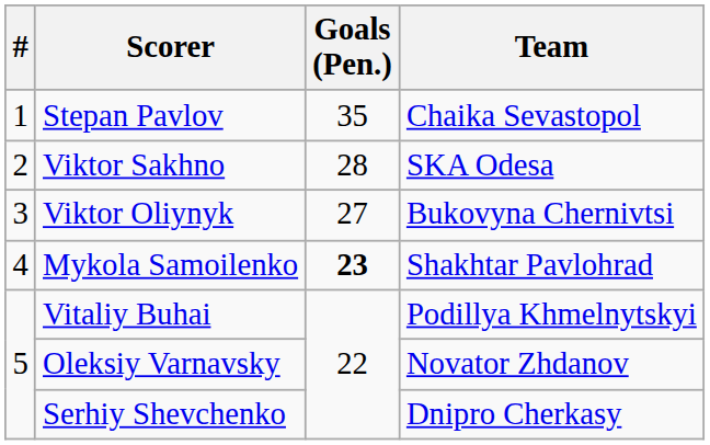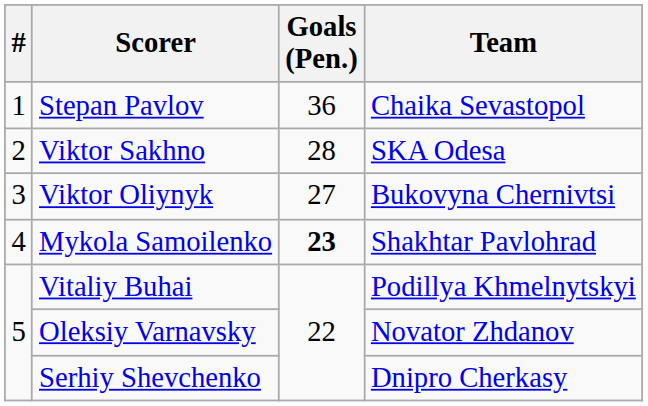 <table class="wikitable">
 <tr>
 <th>#</th>
 <th>Scorer</th>
 <th>Goals<br>(Pen.)</th>
 <th>Team</th>
 </tr>
 <tr>
 <td>1</td>
 <td><a href='#'>Stepan Pavlov</a></td>
-<td align=center>35</td>
+<td align=center>36</td>
 <td><a href='#'>Chaika Sevastopol</a></td>
 </tr>
 <tr>
 <td>2</td>
 <td><a href='#'>Viktor Sakhno</a></td>
 <td align=center>28</td>
 <td><a href='#'>SKA Odesa</a></td>
 </tr>
 <tr>
 <td>3</td>
 <td><a href='#'>Viktor Oliynyk</a></td>
 <td align=center>27</td>
 <td><a href='#'>Bukovyna Chernivtsi</a></td>
 </tr>
 <tr>
 <td>4</td>
 <td><a href='#'>Mykola Samoilenko</a></td>
 <td align=center><strong>23</strong></td>
 <td><a href='#'>Shakhtar Pavlohrad</a></td>
 </tr>
 <tr>
 <td rowspan=3>5</td>
 <td><a href='#'>Vitaliy Buhai</a></td>
 <td align=center rowspan=3>22</td>
 <td><a href='#'>Podillya Khmelnytskyi</a></td>
 </tr>
 <tr>
 <td><a href='#'>Oleksiy Varnavsky</a></td>
 <td><a href='#'>Novator Zhdanov</a></td>
 </tr>
 <tr>
 <td><a href='#'>Serhiy Shevchenko</a></td>
 <td><a href='#'>Dnipro Cherkasy</a></td>
 </tr>
 </table>
